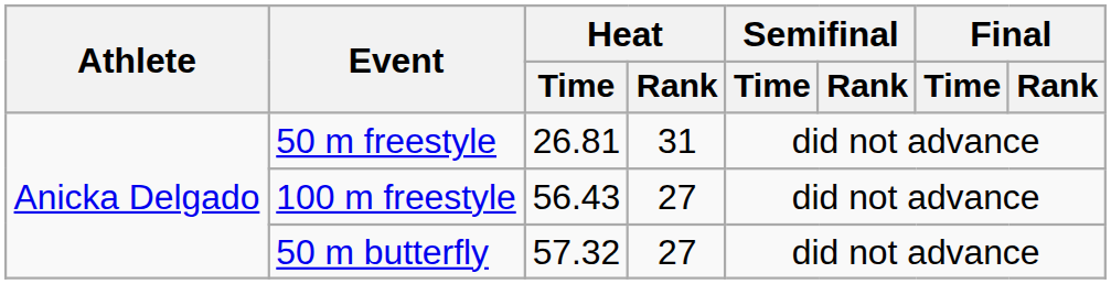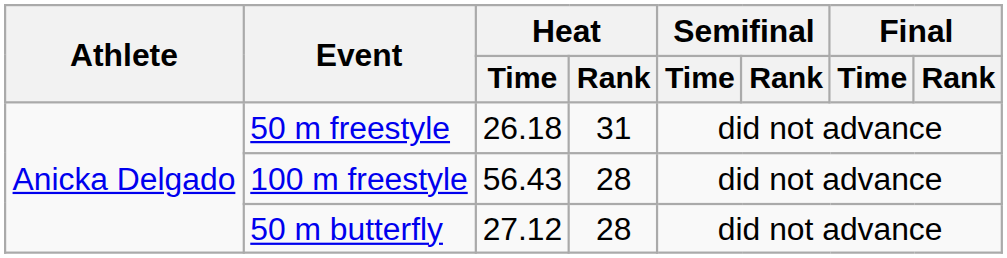 <table class="wikitable" style="text-align:center; font-size:90%">
 <tr>
 <th rowspan="2">Athlete</th>
 <th rowspan="2">Event</th>
 <th colspan="2">Heat</th>
 <th colspan="2">Semifinal</th>
 <th colspan="2">Final</th>
 </tr>
 <tr style="font-size:95%">
 <th>Time</th>
 <th>Rank</th>
 <th>Time</th>
 <th>Rank</th>
 <th>Time</th>
 <th>Rank</th>
 </tr>
 <tr>
 <td rowspan=3 align=left><a href='#'>Anicka Delgado</a></td>
 <td align=left><a href='#'>50 m freestyle</a></td>
-<td>26.81</td>
+<td>26.18</td>
 <td>31</td>
 <td colspan=4>did not advance</td>
 </tr>
 <tr>
 <td align=left><a href='#'>100 m freestyle</a></td>
 <td>56.43</td>
-<td>27</td>
+<td>28</td>
 <td colspan=4>did not advance</td>
 </tr>
 <tr>
 <td align=left><a href='#'>50 m butterfly</a></td>
-<td>57.32</td>
-<td>27</td>
+<td>27.12</td>
+<td>28</td>
 <td colspan=4>did not advance</td>
 </tr>
 </table>
